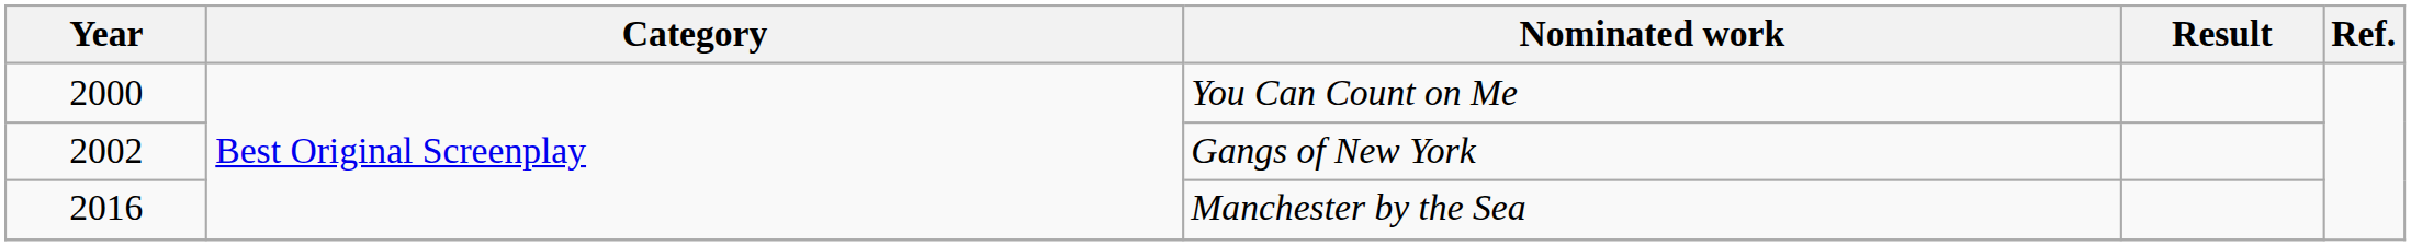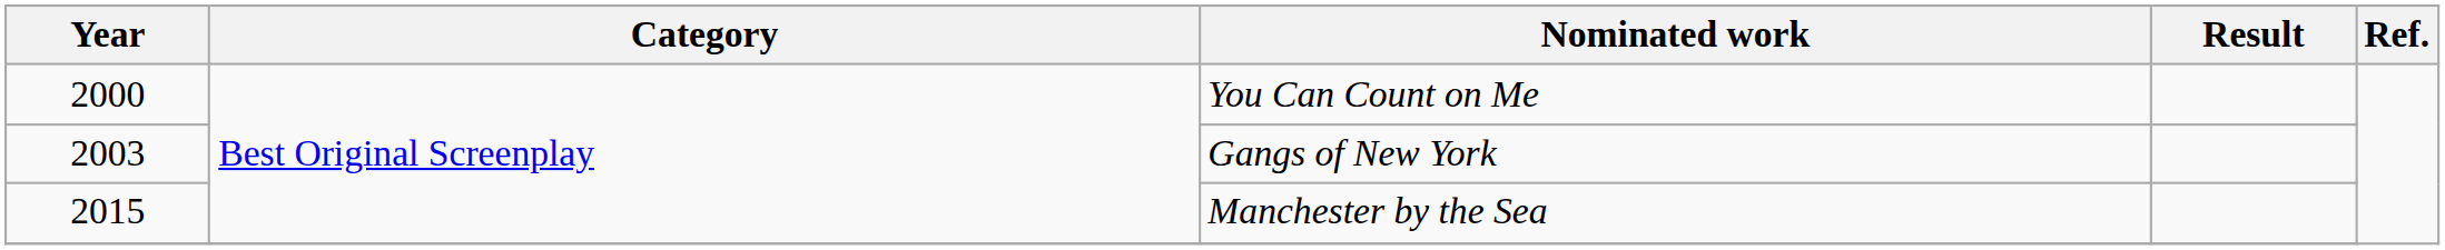 <table class=wikitable>
 <tr>
 <th scope="col" style="width:5em;">Year</th>
 <th scope="col" style="width:26em;">Category</th>
 <th scope="col" style="width:25em;">Nominated work</th>
 <th scope="col" style="width:5em;">Result</th>
 <th>Ref.</th>
 </tr>
 <tr>
 <td style="text-align:center;">2000</td>
 <td rowspan=3><a href='#'>Best Original Screenplay</a></td>
 <td><em>You Can Count on Me</em></td>
 <td></td>
 </tr>
 <tr>
-<td style="text-align:center;">2002</td>
+<td style="text-align:center;">2003</td>
 <td><em>Gangs of New York</em></td>
 <td></td>
 </tr>
 <tr>
-<td style="text-align:center;">2016</td>
+<td style="text-align:center;">2015</td>
 <td><em>Manchester by the Sea</em></td>
 <td></td>
 </tr>
 <tr>
 </tr>
 </table>
